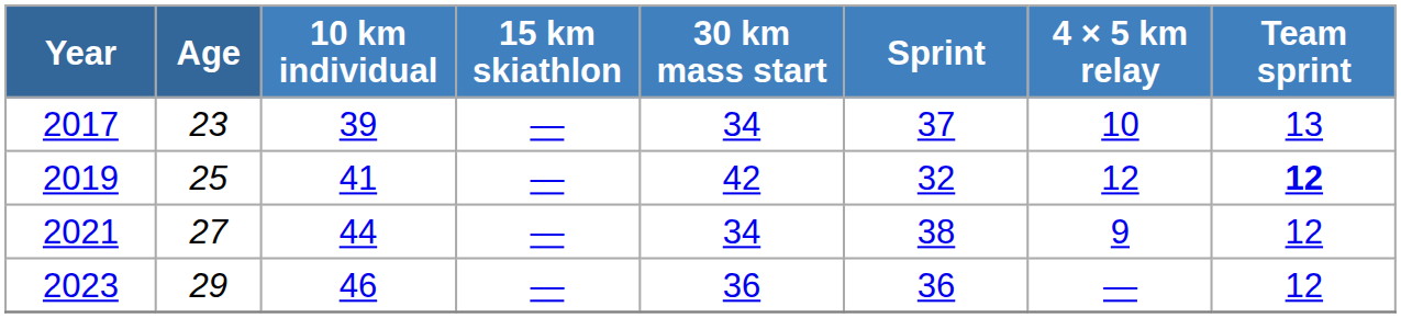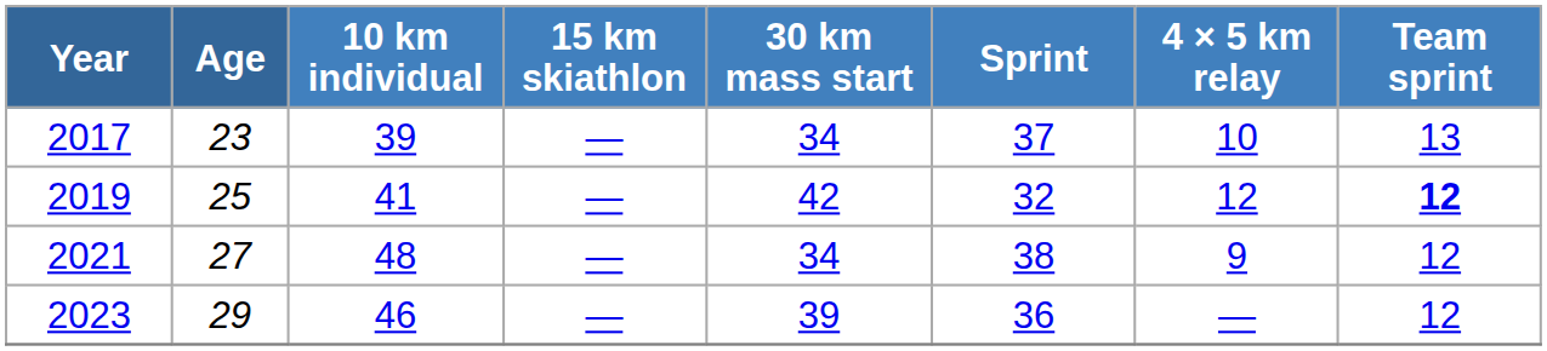 <table class="wikitable" style="font-size:95%; text-align:center; border:grey solid 1px; border-collapse:collapse; background:#ffffff;">
 <tr>
 <th style="background-color:#369; color:white; width:60px;"> Year </th>
 <th style="background-color:#369; color:white; width:40px;"> Age </th>
 <th style="background-color:#4180be; color:white; width:75px;"> 10 km <br> individual </th>
 <th style="background-color:#4180be; color:white; width:75px;"> 15 km <br> skiathlon </th>
 <th style="background-color:#4180be; color:white; width:75px;"> 30 km <br> mass start </th>
 <th style="background-color:#4180be; color:white; width:75px;"> Sprint </th>
 <th style="background-color:#4180be; color:white; width:75px;"> 4 × 5 km <br> relay </th>
 <th style="background-color:#4180be; color:white; width:75px;"> Team <br> sprint </th>
 </tr>
 <tr>
 <td><a href='#'>2017</a></td>
 <td><em>23</em></td>
 <td><a href='#'>39</a></td>
 <td><a href='#'>—</a></td>
 <td><a href='#'>34</a></td>
 <td><a href='#'>37</a></td>
 <td><a href='#'>10</a></td>
 <td><a href='#'>13</a></td>
 </tr>
 <tr>
 <td><a href='#'>2019</a></td>
 <td><em>25</em></td>
 <td><a href='#'>41</a></td>
 <td><a href='#'>—</a></td>
 <td><a href='#'>42</a></td>
 <td><a href='#'>32</a></td>
 <td><a href='#'>12</a></td>
 <td><strong><a href='#'>12</a></strong></td>
 </tr>
 <tr>
 <td><a href='#'>2021</a></td>
 <td><em>27</em></td>
-<td><a href='#'>44</a></td>
+<td><a href='#'>48</a></td>
 <td><a href='#'>—</a></td>
 <td><a href='#'>34</a></td>
 <td><a href='#'>38</a></td>
 <td><a href='#'>9</a></td>
 <td><a href='#'>12</a></td>
 </tr>
 <tr>
 <td><a href='#'>2023</a></td>
 <td><em>29</em></td>
 <td><a href='#'>46</a></td>
 <td><a href='#'>—</a></td>
-<td><a href='#'>36</a></td>
+<td><a href='#'>39</a></td>
 <td><a href='#'>36</a></td>
 <td><a href='#'>—</a></td>
 <td><a href='#'>12</a></td>
 </tr>
 <tr>
 </tr>
 </table>
